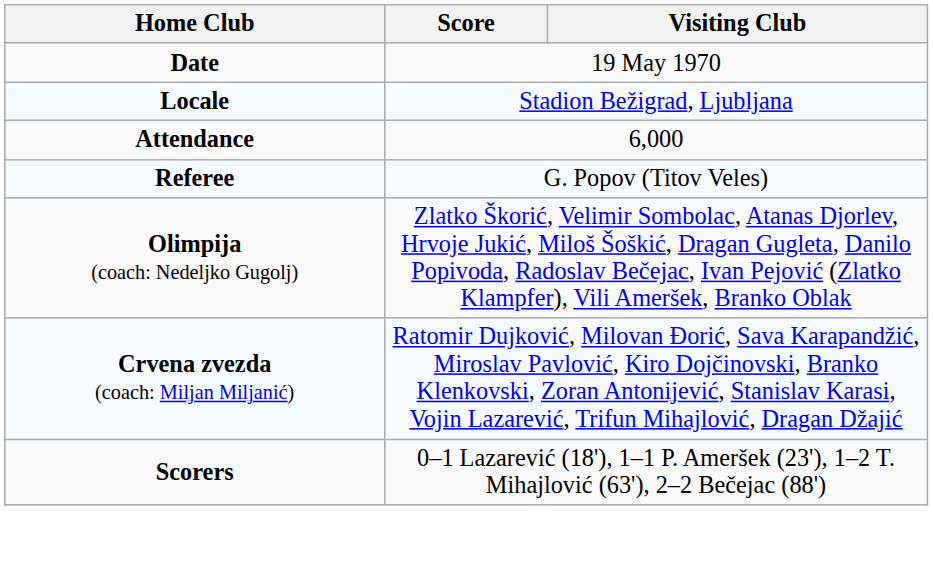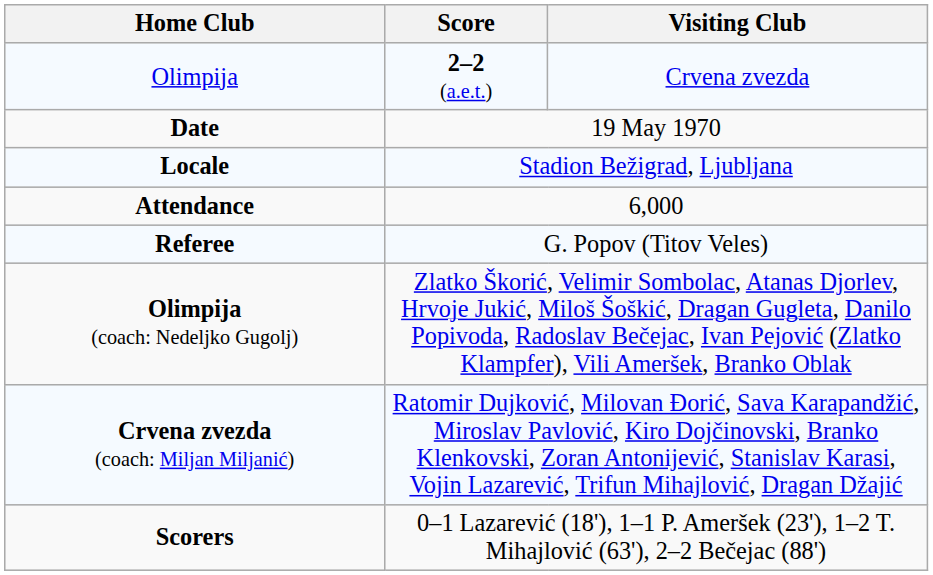 <table class="wikitable" style="text-align: center;">
 <tr>
 <th width=35%>Home Club</th>
 <th width=15%>Score</th>
 <th width=35%>Visiting Club</th>
+</tr>
+<tr bgcolor=#F5FAFF>
+<td><a href='#'>Olimpija</a><br><small></small></td>
+<td><strong>2–2</strong><br><small>(<a href='#'>a.e.t.</a>)</small></td>
+<td><a href='#'>Crvena zvezda</a><br><small></small></td>
 </tr>
 <tr>
 <td><strong>Date</strong></td>
 <td colspan="2">19 May 1970</td>
 </tr>
 <tr bgcolor=#F5FAFF>
 <td><strong>Locale</strong></td>
 <td colspan="2"><a href='#'>Stadion Bežigrad</a>, <a href='#'>Ljubljana</a></td>
 </tr>
 <tr>
 <td><strong>Attendance</strong></td>
 <td colspan="2">6,000</td>
 </tr>
 <tr bgcolor=#F5FAFF>
 <td><strong>Referee</strong></td>
 <td colspan="2">G. Popov (Titov Veles)</td>
 </tr>
 <tr>
 <td><strong>Olimpija</strong><br><small>(coach: Nedeljko Gugolj)</small></td>
 <td colspan="2"><a href='#'>Zlatko Škorić</a>, <a href='#'>Velimir Sombolac</a>, <a href='#'>Atanas Djorlev</a>, <a href='#'>Hrvoje Jukić</a>, <a href='#'>Miloš Šoškić</a>, <a href='#'>Dragan Gugleta</a>, <a href='#'>Danilo Popivoda</a>, <a href='#'>Radoslav Bečejac</a>, <a href='#'>Ivan Pejović</a> (<a href='#'>Zlatko Klampfer</a>), <a href='#'>Vili Ameršek</a>, <a href='#'>Branko Oblak</a></td>
 </tr>
 <tr bgcolor=#F5FAFF>
 <td><strong>Crvena zvezda</strong><br><small>(coach: <a href='#'>Miljan Miljanić</a>)</small></td>
 <td colspan="2"><a href='#'>Ratomir Dujković</a>, <a href='#'>Milovan Đorić</a>, <a href='#'>Sava Karapandžić</a>, <a href='#'>Miroslav Pavlović</a>, <a href='#'>Kiro Dojčinovski</a>, <a href='#'>Branko Klenkovski</a>, <a href='#'>Zoran Antonijević</a>, <a href='#'>Stanislav Karasi</a>, <a href='#'>Vojin Lazarević</a>, <a href='#'>Trifun Mihajlović</a>, <a href='#'>Dragan Džajić</a></td>
 </tr>
 <tr>
 <td><strong>Scorers</strong></td>
 <td colspan="2">0–1 Lazarević (18'), 1–1 P. Ameršek (23'), 1–2 T. Mihajlović (63'), 2–2 Bečejac (88')</td>
 </tr>
 </table>
